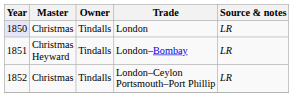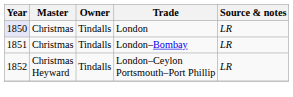 <table class=" wikitable">
 <tr>
 <th>Year</th>
 <th>Master</th>
 <th>Owner</th>
 <th>Trade</th>
 <th>Source & notes</th>
 </tr>
 <tr>
 <td style="background: lavender;">1850</td>
 <td>Christmas</td>
 <td>Tindalls</td>
 <td>London</td>
 <td><em>LR</em></td>
 </tr>
 <tr>
 <td>1851</td>
-<td>Christmas<br>Heyward</td>
+<td>Christmas</td>
 <td>Tindalls</td>
 <td>London–<a href='#'>Bombay</a></td>
 <td><em>LR</em></td>
 </tr>
 <tr>
 <td>1852</td>
-<td>Christmas</td>
+<td>Christmas<br>Heyward</td>
 <td>Tindalls</td>
 <td>London–Ceylon<br>Portsmouth–Port Phillip</td>
 <td><em>LR</em></td>
 </tr>
 <tr>
 </tr>
 </table>
